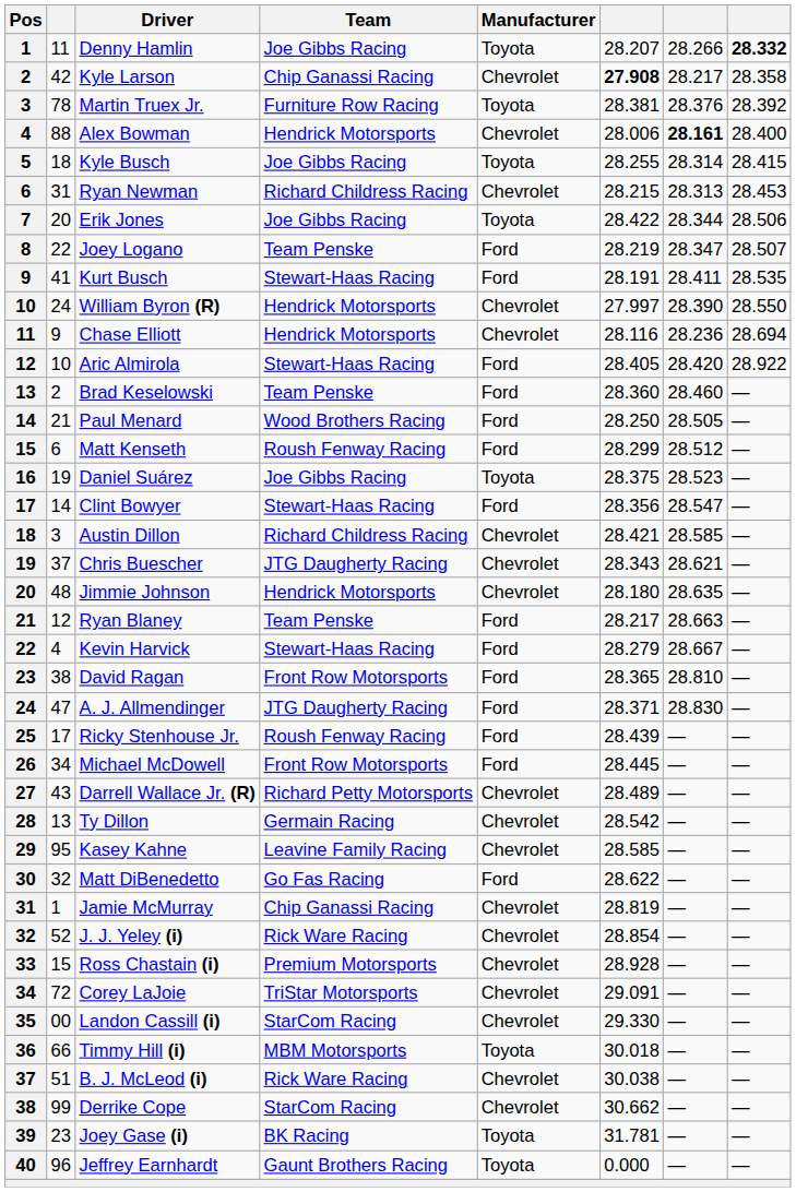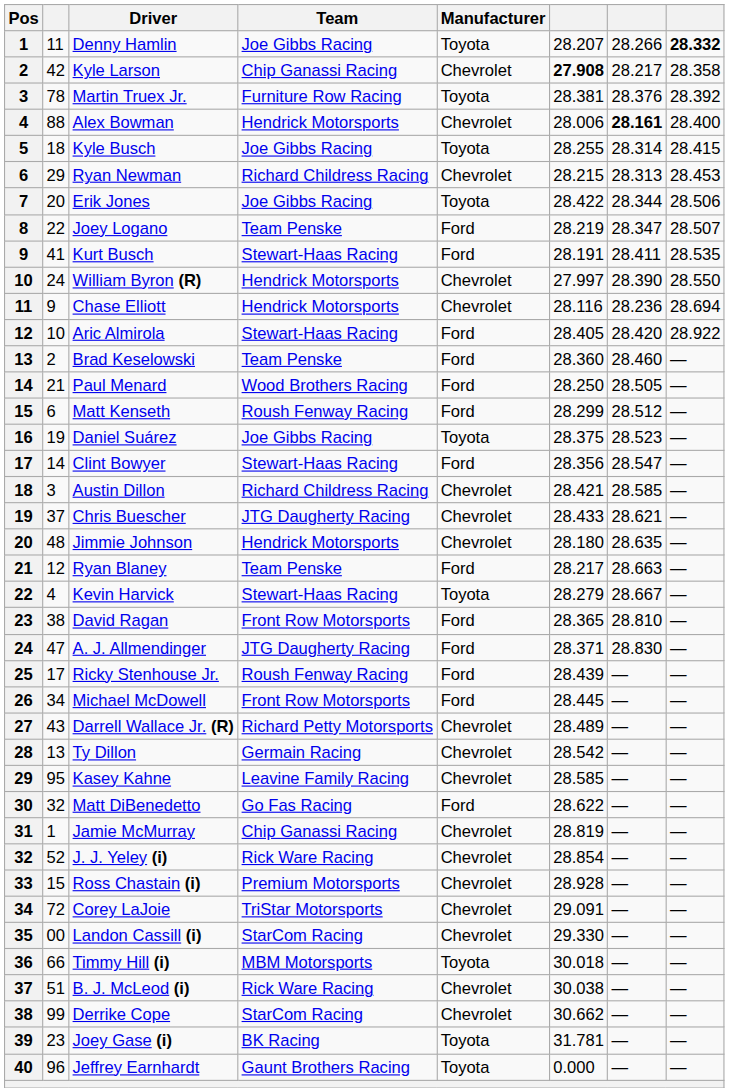 <table class="wikitable" style="font-size:95%">
 <tr>
 <th>Pos</th>
 <th></th>
 <th>Driver</th>
 <th>Team</th>
 <th>Manufacturer</th>
 <th></th>
 <th></th>
 <th></th>
 </tr>
 <tr>
 <th>1</th>
 <td>11</td>
 <td><a href='#'>Denny Hamlin</a></td>
 <td><a href='#'>Joe Gibbs Racing</a></td>
 <td>Toyota</td>
 <td>28.207</td>
 <td>28.266</td>
 <td><strong>28.332</strong></td>
 </tr>
 <tr>
 <th>2</th>
 <td>42</td>
 <td><a href='#'>Kyle Larson</a></td>
 <td><a href='#'>Chip Ganassi Racing</a></td>
 <td>Chevrolet</td>
 <td><strong>27.908</strong></td>
 <td>28.217</td>
 <td>28.358</td>
 </tr>
 <tr>
 <th>3</th>
 <td>78</td>
 <td><a href='#'>Martin Truex Jr.</a></td>
 <td><a href='#'>Furniture Row Racing</a></td>
 <td>Toyota</td>
 <td>28.381</td>
 <td>28.376</td>
 <td>28.392</td>
 </tr>
 <tr>
 <th>4</th>
 <td>88</td>
 <td><a href='#'>Alex Bowman</a></td>
 <td><a href='#'>Hendrick Motorsports</a></td>
 <td>Chevrolet</td>
 <td>28.006</td>
 <td><strong>28.161</strong></td>
 <td>28.400</td>
 </tr>
 <tr>
 <th>5</th>
 <td>18</td>
 <td><a href='#'>Kyle Busch</a></td>
 <td><a href='#'>Joe Gibbs Racing</a></td>
 <td>Toyota</td>
 <td>28.255</td>
 <td>28.314</td>
 <td>28.415</td>
 </tr>
 <tr>
 <th>6</th>
-<td>31</td>
+<td>29</td>
 <td><a href='#'>Ryan Newman</a></td>
 <td><a href='#'>Richard Childress Racing</a></td>
 <td>Chevrolet</td>
 <td>28.215</td>
 <td>28.313</td>
 <td>28.453</td>
 </tr>
 <tr>
 <th>7</th>
 <td>20</td>
 <td><a href='#'>Erik Jones</a></td>
 <td><a href='#'>Joe Gibbs Racing</a></td>
 <td>Toyota</td>
 <td>28.422</td>
 <td>28.344</td>
 <td>28.506</td>
 </tr>
 <tr>
 <th>8</th>
 <td>22</td>
 <td><a href='#'>Joey Logano</a></td>
 <td><a href='#'>Team Penske</a></td>
 <td>Ford</td>
 <td>28.219</td>
 <td>28.347</td>
 <td>28.507</td>
 </tr>
 <tr>
 <th>9</th>
 <td>41</td>
 <td><a href='#'>Kurt Busch</a></td>
 <td><a href='#'>Stewart-Haas Racing</a></td>
 <td>Ford</td>
 <td>28.191</td>
 <td>28.411</td>
 <td>28.535</td>
 </tr>
 <tr>
 <th>10</th>
 <td>24</td>
 <td><a href='#'>William Byron</a> <strong>(R)</strong></td>
 <td><a href='#'>Hendrick Motorsports</a></td>
 <td>Chevrolet</td>
 <td>27.997</td>
 <td>28.390</td>
 <td>28.550</td>
 </tr>
 <tr>
 <th>11</th>
 <td>9</td>
 <td><a href='#'>Chase Elliott</a></td>
 <td><a href='#'>Hendrick Motorsports</a></td>
 <td>Chevrolet</td>
 <td>28.116</td>
 <td>28.236</td>
 <td>28.694</td>
 </tr>
 <tr>
 <th>12</th>
 <td>10</td>
 <td><a href='#'>Aric Almirola</a></td>
 <td><a href='#'>Stewart-Haas Racing</a></td>
 <td>Ford</td>
 <td>28.405</td>
 <td>28.420</td>
 <td>28.922</td>
 </tr>
 <tr>
 <th>13</th>
 <td>2</td>
 <td><a href='#'>Brad Keselowski</a></td>
 <td><a href='#'>Team Penske</a></td>
 <td>Ford</td>
 <td>28.360</td>
 <td>28.460</td>
 <td>—</td>
 </tr>
 <tr>
 <th>14</th>
 <td>21</td>
 <td><a href='#'>Paul Menard</a></td>
 <td><a href='#'>Wood Brothers Racing</a></td>
 <td>Ford</td>
 <td>28.250</td>
 <td>28.505</td>
 <td>—</td>
 </tr>
 <tr>
 <th>15</th>
 <td>6</td>
 <td><a href='#'>Matt Kenseth</a></td>
 <td><a href='#'>Roush Fenway Racing</a></td>
 <td>Ford</td>
 <td>28.299</td>
 <td>28.512</td>
 <td>—</td>
 </tr>
 <tr>
 <th>16</th>
 <td>19</td>
 <td><a href='#'>Daniel Suárez</a></td>
 <td><a href='#'>Joe Gibbs Racing</a></td>
 <td>Toyota</td>
 <td>28.375</td>
 <td>28.523</td>
 <td>—</td>
 </tr>
 <tr>
 <th>17</th>
 <td>14</td>
 <td><a href='#'>Clint Bowyer</a></td>
 <td><a href='#'>Stewart-Haas Racing</a></td>
 <td>Ford</td>
 <td>28.356</td>
 <td>28.547</td>
 <td>—</td>
 </tr>
 <tr>
 <th>18</th>
 <td>3</td>
 <td><a href='#'>Austin Dillon</a></td>
 <td><a href='#'>Richard Childress Racing</a></td>
 <td>Chevrolet</td>
 <td>28.421</td>
 <td>28.585</td>
 <td>—</td>
 </tr>
 <tr>
 <th>19</th>
 <td>37</td>
 <td><a href='#'>Chris Buescher</a></td>
 <td><a href='#'>JTG Daugherty Racing</a></td>
 <td>Chevrolet</td>
-<td>28.343</td>
+<td>28.433</td>
 <td>28.621</td>
 <td>—</td>
 </tr>
 <tr>
 <th>20</th>
 <td>48</td>
 <td><a href='#'>Jimmie Johnson</a></td>
 <td><a href='#'>Hendrick Motorsports</a></td>
 <td>Chevrolet</td>
 <td>28.180</td>
 <td>28.635</td>
 <td>—</td>
 </tr>
 <tr>
 <th>21</th>
 <td>12</td>
 <td><a href='#'>Ryan Blaney</a></td>
 <td><a href='#'>Team Penske</a></td>
 <td>Ford</td>
 <td>28.217</td>
 <td>28.663</td>
 <td>—</td>
 </tr>
 <tr>
 <th>22</th>
 <td>4</td>
 <td><a href='#'>Kevin Harvick</a></td>
 <td><a href='#'>Stewart-Haas Racing</a></td>
-<td>Ford</td>
+<td>Toyota</td>
 <td>28.279</td>
 <td>28.667</td>
 <td>—</td>
 </tr>
 <tr>
 <th>23</th>
 <td>38</td>
 <td><a href='#'>David Ragan</a></td>
 <td><a href='#'>Front Row Motorsports</a></td>
 <td>Ford</td>
 <td>28.365</td>
 <td>28.810</td>
 <td>—</td>
 </tr>
 <tr>
 <th>24</th>
 <td>47</td>
 <td><a href='#'>A. J. Allmendinger</a></td>
 <td><a href='#'>JTG Daugherty Racing</a></td>
 <td>Ford</td>
 <td>28.371</td>
 <td>28.830</td>
 <td>—</td>
 </tr>
 <tr>
 <th>25</th>
 <td>17</td>
 <td><a href='#'>Ricky Stenhouse Jr.</a></td>
 <td><a href='#'>Roush Fenway Racing</a></td>
 <td>Ford</td>
 <td>28.439</td>
 <td>—</td>
 <td>—</td>
 </tr>
 <tr>
 <th>26</th>
 <td>34</td>
 <td><a href='#'>Michael McDowell</a></td>
 <td><a href='#'>Front Row Motorsports</a></td>
 <td>Ford</td>
 <td>28.445</td>
 <td>—</td>
 <td>—</td>
 </tr>
 <tr>
 <th>27</th>
 <td>43</td>
 <td><a href='#'>Darrell Wallace Jr.</a> <strong>(R)</strong></td>
 <td><a href='#'>Richard Petty Motorsports</a></td>
 <td>Chevrolet</td>
 <td>28.489</td>
 <td>—</td>
 <td>—</td>
 </tr>
 <tr>
 <th>28</th>
 <td>13</td>
 <td><a href='#'>Ty Dillon</a></td>
 <td><a href='#'>Germain Racing</a></td>
 <td>Chevrolet</td>
 <td>28.542</td>
 <td>—</td>
 <td>—</td>
 </tr>
 <tr>
 <th>29</th>
 <td>95</td>
 <td><a href='#'>Kasey Kahne</a></td>
 <td><a href='#'>Leavine Family Racing</a></td>
 <td>Chevrolet</td>
 <td>28.585</td>
 <td>—</td>
 <td>—</td>
 </tr>
 <tr>
 <th>30</th>
 <td>32</td>
 <td><a href='#'>Matt DiBenedetto</a></td>
 <td><a href='#'>Go Fas Racing</a></td>
 <td>Ford</td>
 <td>28.622</td>
 <td>—</td>
 <td>—</td>
 </tr>
 <tr>
 <th>31</th>
 <td>1</td>
 <td><a href='#'>Jamie McMurray</a></td>
 <td><a href='#'>Chip Ganassi Racing</a></td>
 <td>Chevrolet</td>
 <td>28.819</td>
 <td>—</td>
 <td>—</td>
 </tr>
 <tr>
 <th>32</th>
 <td>52</td>
 <td><a href='#'>J. J. Yeley</a> <strong>(i)</strong></td>
 <td><a href='#'>Rick Ware Racing</a></td>
 <td>Chevrolet</td>
 <td>28.854</td>
 <td>—</td>
 <td>—</td>
 </tr>
 <tr>
 <th>33</th>
 <td>15</td>
 <td><a href='#'>Ross Chastain</a> <strong>(i)</strong></td>
 <td><a href='#'>Premium Motorsports</a></td>
 <td>Chevrolet</td>
 <td>28.928</td>
 <td>—</td>
 <td>—</td>
 </tr>
 <tr>
 <th>34</th>
 <td>72</td>
 <td><a href='#'>Corey LaJoie</a></td>
 <td><a href='#'>TriStar Motorsports</a></td>
 <td>Chevrolet</td>
 <td>29.091</td>
 <td>—</td>
 <td>—</td>
 </tr>
 <tr>
 <th>35</th>
 <td>00</td>
 <td><a href='#'>Landon Cassill</a> <strong>(i)</strong></td>
 <td><a href='#'>StarCom Racing</a></td>
 <td>Chevrolet</td>
 <td>29.330</td>
 <td>—</td>
 <td>—</td>
 </tr>
 <tr>
 <th>36</th>
 <td>66</td>
 <td><a href='#'>Timmy Hill</a> <strong>(i)</strong></td>
 <td><a href='#'>MBM Motorsports</a></td>
 <td>Toyota</td>
 <td>30.018</td>
 <td>—</td>
 <td>—</td>
 </tr>
 <tr>
 <th>37</th>
 <td>51</td>
 <td><a href='#'>B. J. McLeod</a> <strong>(i)</strong></td>
 <td><a href='#'>Rick Ware Racing</a></td>
 <td>Chevrolet</td>
 <td>30.038</td>
 <td>—</td>
 <td>—</td>
 </tr>
 <tr>
 <th>38</th>
 <td>99</td>
 <td><a href='#'>Derrike Cope</a></td>
 <td><a href='#'>StarCom Racing</a></td>
 <td>Chevrolet</td>
 <td>30.662</td>
 <td>—</td>
 <td>—</td>
 </tr>
 <tr>
 <th>39</th>
 <td>23</td>
 <td><a href='#'>Joey Gase</a> <strong>(i)</strong></td>
 <td><a href='#'>BK Racing</a></td>
 <td>Toyota</td>
 <td>31.781</td>
 <td>—</td>
 <td>—</td>
 </tr>
 <tr>
 <th>40</th>
 <td>96</td>
 <td><a href='#'>Jeffrey Earnhardt</a></td>
 <td><a href='#'>Gaunt Brothers Racing</a></td>
 <td>Toyota</td>
 <td>0.000</td>
 <td>—</td>
 <td>—</td>
 </tr>
 <tr>
 <th colspan="8"></th>
 </tr>
 </table>
